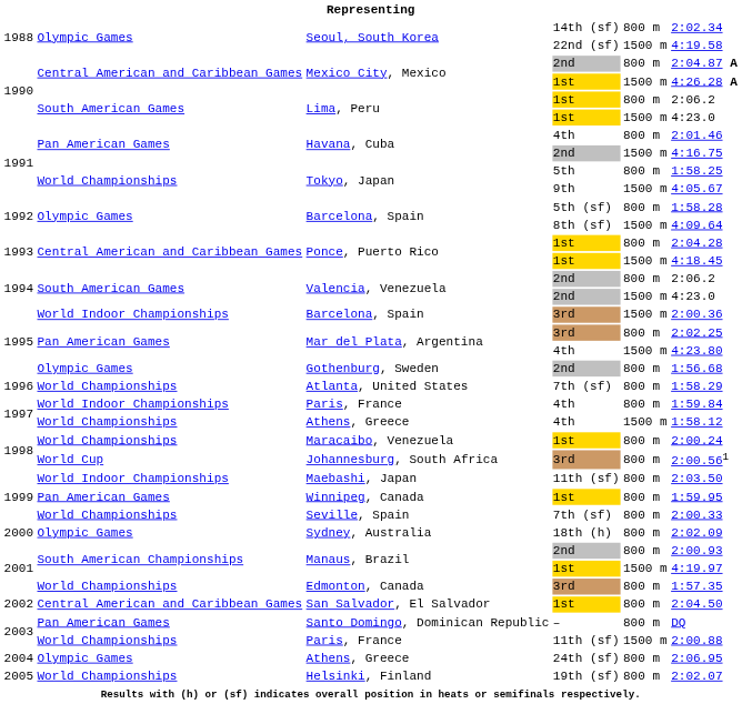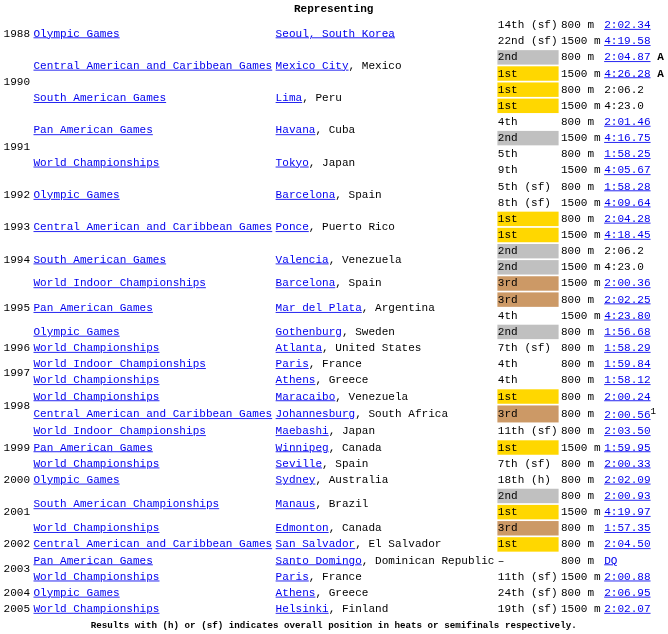 <table>
 <tr>
 <th colspan="6">Representing </th>
 </tr>
 <tr>
 <td rowspan=2>1988</td>
 <td rowspan=2><a href='#'>Olympic Games</a></td>
 <td rowspan=2><a href='#'>Seoul, South Korea</a></td>
 <td>14th (sf)</td>
 <td>800 m</td>
 <td><a href='#'>2:02.34</a></td>
 </tr>
 <tr>
 <td>22nd (sf)</td>
 <td>1500 m</td>
 <td><a href='#'>4:19.58</a></td>
 </tr>
 <tr>
 <td rowspan=4>1990</td>
 <td rowspan=2><a href='#'>Central American and Caribbean Games</a></td>
 <td rowspan=2><a href='#'>Mexico City</a>, Mexico</td>
 <td bgcolor=silver>2nd</td>
 <td>800 m</td>
 <td><a href='#'>2:04.87</a> <strong>A</strong></td>
 </tr>
 <tr>
 <td bgcolor=gold>1st</td>
 <td>1500 m</td>
 <td><a href='#'>4:26.28</a> <strong>A</strong></td>
 </tr>
 <tr>
 <td rowspan=2><a href='#'>South American Games</a></td>
 <td rowspan=2><a href='#'>Lima</a>, Peru</td>
 <td bgcolor=gold>1st</td>
 <td>800 m</td>
 <td>2:06.2</td>
 </tr>
 <tr>
 <td bgcolor=gold>1st</td>
 <td>1500 m</td>
 <td>4:23.0</td>
 </tr>
 <tr>
 <td rowspan=4>1991</td>
 <td rowspan=2><a href='#'>Pan American Games</a></td>
 <td rowspan=2><a href='#'>Havana</a>, Cuba</td>
 <td>4th</td>
 <td>800 m</td>
 <td><a href='#'>2:01.46</a></td>
 </tr>
 <tr>
 <td bgcolor=silver>2nd</td>
 <td>1500 m</td>
 <td><a href='#'>4:16.75</a></td>
 </tr>
 <tr>
 <td rowspan=2><a href='#'>World Championships</a></td>
 <td rowspan=2><a href='#'>Tokyo</a>, Japan</td>
 <td>5th</td>
 <td>800 m</td>
 <td><a href='#'>1:58.25</a></td>
 </tr>
 <tr>
 <td>9th</td>
 <td>1500 m</td>
 <td><a href='#'>4:05.67</a></td>
 </tr>
 <tr>
 <td rowspan=2>1992</td>
 <td rowspan=2><a href='#'>Olympic Games</a></td>
 <td rowspan=2><a href='#'>Barcelona</a>, Spain</td>
 <td>5th (sf)</td>
 <td>800 m</td>
 <td><a href='#'>1:58.28</a></td>
 </tr>
 <tr>
 <td>8th (sf)</td>
 <td>1500 m</td>
 <td><a href='#'>4:09.64</a></td>
 </tr>
 <tr>
 <td rowspan=2>1993</td>
 <td rowspan=2><a href='#'>Central American and Caribbean Games</a></td>
 <td rowspan=2><a href='#'>Ponce</a>, Puerto Rico</td>
 <td bgcolor=gold>1st</td>
 <td>800 m</td>
 <td><a href='#'>2:04.28</a></td>
 </tr>
 <tr>
 <td bgcolor=gold>1st</td>
 <td>1500 m</td>
 <td><a href='#'>4:18.45</a></td>
 </tr>
 <tr>
 <td rowspan=2>1994</td>
 <td rowspan=2><a href='#'>South American Games</a></td>
 <td rowspan=2><a href='#'>Valencia</a>, Venezuela</td>
 <td bgcolor=silver>2nd</td>
 <td>800 m</td>
 <td>2:06.2</td>
 </tr>
 <tr>
 <td bgcolor=silver>2nd</td>
 <td>1500 m</td>
 <td>4:23.0</td>
 </tr>
 <tr>
 <td rowspan=4>1995</td>
 <td><a href='#'>World Indoor Championships</a></td>
 <td><a href='#'>Barcelona</a>, Spain</td>
 <td bgcolor=cc9966>3rd</td>
 <td>1500 m</td>
 <td><a href='#'>2:00.36</a></td>
 </tr>
 <tr>
 <td rowspan=2><a href='#'>Pan American Games</a></td>
 <td rowspan=2><a href='#'>Mar del Plata</a>, Argentina</td>
 <td bgcolor=cc9966>3rd</td>
 <td>800 m</td>
 <td><a href='#'>2:02.25</a></td>
 </tr>
 <tr>
 <td>4th</td>
 <td>1500 m</td>
 <td><a href='#'>4:23.80</a></td>
 </tr>
 <tr>
 <td><a href='#'>Olympic Games</a></td>
 <td><a href='#'>Gothenburg</a>, Sweden</td>
 <td bgcolor=silver>2nd</td>
 <td>800 m</td>
 <td><a href='#'>1:56.68</a></td>
 </tr>
 <tr>
 <td>1996</td>
 <td><a href='#'>World Championships</a></td>
 <td><a href='#'>Atlanta</a>, United States</td>
 <td>7th (sf)</td>
 <td>800 m</td>
 <td><a href='#'>1:58.29</a></td>
 </tr>
 <tr>
 <td rowspan=2>1997</td>
 <td><a href='#'>World Indoor Championships</a></td>
 <td><a href='#'>Paris</a>, France</td>
 <td>4th</td>
 <td>800 m</td>
 <td><a href='#'>1:59.84</a></td>
 </tr>
 <tr>
 <td><a href='#'>World Championships</a></td>
 <td><a href='#'>Athens</a>, Greece</td>
 <td>4th</td>
-<td>1500 m</td>
+<td>800 m</td>
 <td><a href='#'>1:58.12</a></td>
 </tr>
 <tr>
 <td rowspan=2>1998</td>
 <td><a href='#'>World Championships</a></td>
 <td><a href='#'>Maracaibo</a>, Venezuela</td>
 <td bgcolor=gold>1st</td>
 <td>800 m</td>
 <td><a href='#'>2:00.24</a></td>
 </tr>
 <tr>
-<td><a href='#'>World Cup</a></td>
+<td><a href='#'>Central American and Caribbean Games</a></td>
 <td><a href='#'>Johannesburg</a>, South Africa</td>
 <td bgcolor=cc9966>3rd</td>
 <td>800 m</td>
 <td><a href='#'>2:00.56</a><sup>1</sup></td>
 </tr>
 <tr>
 <td rowspan=3>1999</td>
 <td><a href='#'>World Indoor Championships</a></td>
 <td><a href='#'>Maebashi</a>, Japan</td>
 <td>11th (sf)</td>
 <td>800 m</td>
 <td><a href='#'>2:03.50</a></td>
 </tr>
 <tr>
 <td><a href='#'>Pan American Games</a></td>
 <td><a href='#'>Winnipeg</a>, Canada</td>
 <td bgcolor=gold>1st</td>
-<td>800 m</td>
+<td>1500 m</td>
 <td><a href='#'>1:59.95</a></td>
 </tr>
 <tr>
 <td><a href='#'>World Championships</a></td>
 <td><a href='#'>Seville</a>, Spain</td>
 <td>7th (sf)</td>
 <td>800 m</td>
 <td><a href='#'>2:00.33</a></td>
 </tr>
 <tr>
 <td>2000</td>
 <td><a href='#'>Olympic Games</a></td>
 <td><a href='#'>Sydney</a>, Australia</td>
 <td>18th (h)</td>
 <td>800 m</td>
 <td><a href='#'>2:02.09</a></td>
 </tr>
 <tr>
 <td rowspan=3>2001</td>
 <td rowspan=2><a href='#'>South American Championships</a></td>
 <td rowspan=2><a href='#'>Manaus</a>, Brazil</td>
 <td bgcolor=silver>2nd</td>
 <td>800 m</td>
 <td><a href='#'>2:00.93</a></td>
 </tr>
 <tr>
 <td bgcolor=gold>1st</td>
 <td>1500 m</td>
 <td><a href='#'>4:19.97</a></td>
 </tr>
 <tr>
 <td><a href='#'>World Championships</a></td>
 <td><a href='#'>Edmonton</a>, Canada</td>
 <td bgcolor=cc9966>3rd</td>
 <td>800 m</td>
 <td><a href='#'>1:57.35</a></td>
 </tr>
 <tr>
 <td>2002</td>
 <td><a href='#'>Central American and Caribbean Games</a></td>
 <td><a href='#'>San Salvador</a>, El Salvador</td>
 <td bgcolor=gold>1st</td>
 <td>800 m</td>
 <td><a href='#'>2:04.50</a></td>
 </tr>
 <tr>
 <td rowspan=2>2003</td>
 <td><a href='#'>Pan American Games</a></td>
 <td><a href='#'>Santo Domingo</a>, Dominican Republic</td>
 <td>–</td>
 <td>800 m</td>
 <td><a href='#'>DQ</a></td>
 </tr>
 <tr>
 <td><a href='#'>World Championships</a></td>
 <td><a href='#'>Paris</a>, France</td>
 <td>11th (sf)</td>
 <td>1500 m</td>
 <td><a href='#'>2:00.88</a></td>
 </tr>
 <tr>
 <td>2004</td>
 <td><a href='#'>Olympic Games</a></td>
 <td><a href='#'>Athens</a>, Greece</td>
 <td>24th (sf)</td>
 <td>800 m</td>
 <td><a href='#'>2:06.95</a></td>
 </tr>
 <tr>
 <td>2005</td>
 <td><a href='#'>World Championships</a></td>
 <td><a href='#'>Helsinki</a>, Finland</td>
 <td>19th (sf)</td>
-<td>800 m</td>
+<td>1500 m</td>
 <td><a href='#'>2:02.07</a></td>
 </tr>
 <tr>
 <th colspan=6><small>Results with (h) or (sf) indicates overall position in heats or semifinals respectively.</small></th>
 </tr>
 </table>
